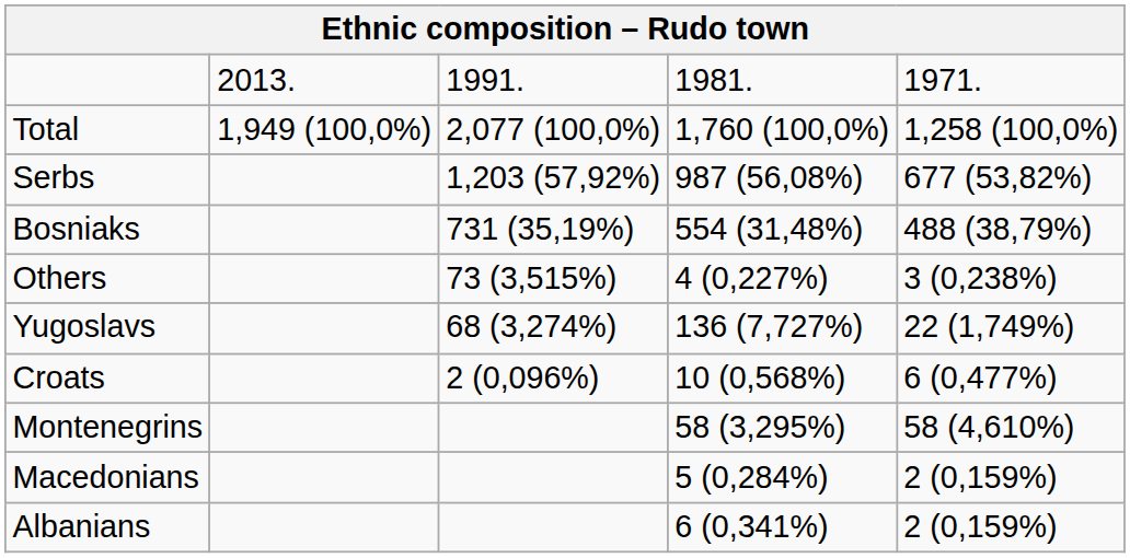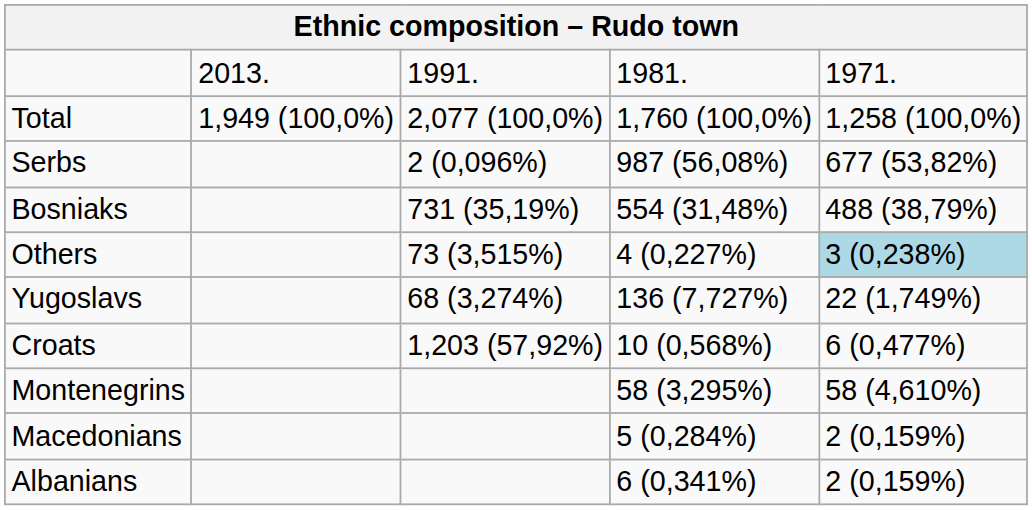 <table class="wikitable">
 <tr>
 <th colspan="8">Ethnic composition – Rudo town</th>
 </tr>
 <tr>
 <td></td>
 <td>2013.</td>
 <td>1991.</td>
 <td>1981.</td>
 <td>1971.</td>
 </tr>
 <tr>
 <td>Total</td>
 <td>1,949 (100,0%)</td>
 <td>2,077 (100,0%)</td>
 <td>1,760 (100,0%)</td>
 <td>1,258 (100,0%)</td>
 </tr>
 <tr>
 <td>Serbs</td>
 <td></td>
-<td>1,203 (57,92%)</td>
+<td>2 (0,096%)</td>
 <td>987 (56,08%)</td>
 <td>677 (53,82%)</td>
 </tr>
 <tr>
 <td>Bosniaks</td>
 <td></td>
 <td>731 (35,19%)</td>
 <td>554 (31,48%)</td>
 <td>488 (38,79%)</td>
 </tr>
 <tr>
 <td>Others</td>
 <td></td>
 <td>73 (3,515%)</td>
 <td>4 (0,227%)</td>
-<td>3 (0,238%)</td>
+<td style="background: lightblue;">3 (0,238%)</td>
 </tr>
 <tr>
 <td>Yugoslavs</td>
 <td></td>
 <td>68 (3,274%)</td>
 <td>136 (7,727%)</td>
 <td>22 (1,749%)</td>
 </tr>
 <tr>
 <td>Croats</td>
 <td></td>
-<td>2 (0,096%)</td>
+<td>1,203 (57,92%)</td>
 <td>10 (0,568%)</td>
 <td>6 (0,477%)</td>
 </tr>
 <tr>
 <td>Montenegrins</td>
 <td></td>
 <td></td>
 <td>58 (3,295%)</td>
 <td>58 (4,610%)</td>
 </tr>
 <tr>
 <td>Macedonians</td>
 <td></td>
 <td></td>
 <td>5 (0,284%)</td>
 <td>2 (0,159%)</td>
 </tr>
 <tr>
 <td>Albanians</td>
 <td></td>
 <td></td>
 <td>6 (0,341%)</td>
 <td>2 (0,159%)</td>
 </tr>
 </table>
